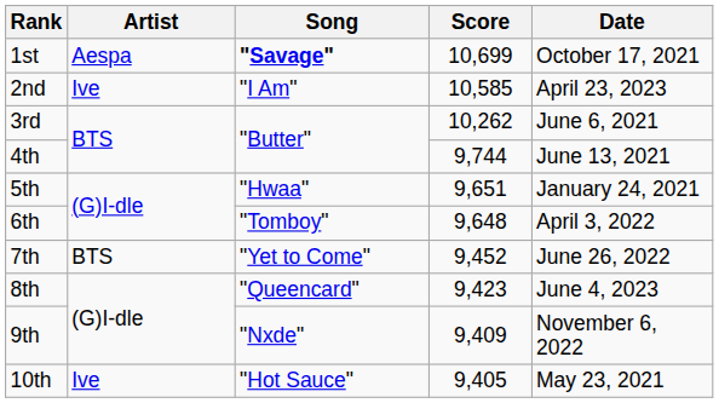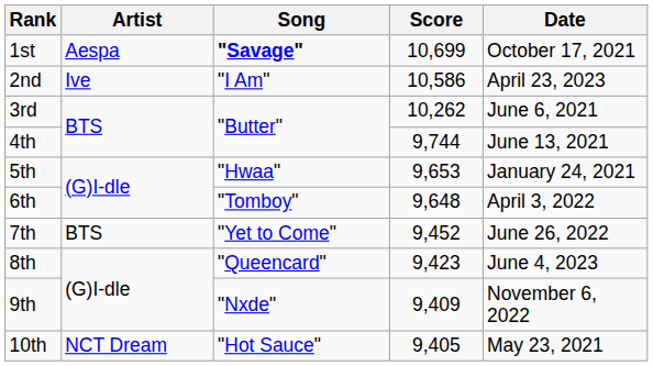 <table class="wikitable">
 <tr>
 <th>Rank</th>
 <th style="width:120px;">Artist</th>
 <th style="width:140px;">Song</th>
 <th style="width:70px;">Score</th>
 <th style="width:130px;">Date</th>
 </tr>
 <tr>
 <td>1st</td>
 <td><a href='#'>Aespa</a></td>
 <td><strong>"<a href='#'>Savage</a>"</strong></td>
 <td style="text-align:center">10,699</td>
 <td>October 17, 2021</td>
 </tr>
 <tr>
 <td>2nd</td>
 <td><a href='#'>Ive</a></td>
 <td>"<a href='#'>I Am</a>"</td>
-<td style="text-align:center">10,585</td>
+<td style="text-align:center">10,586</td>
 <td>April 23, 2023</td>
 </tr>
 <tr>
 <td>3rd</td>
 <td rowspan="2"><a href='#'>BTS</a></td>
 <td rowspan="2">"<a href='#'>Butter</a>"</td>
 <td style="text-align:center">10,262</td>
 <td>June 6, 2021</td>
 </tr>
 <tr>
 <td>4th</td>
 <td style="text-align:center">9,744</td>
 <td>June 13, 2021</td>
 </tr>
 <tr>
 <td>5th</td>
 <td rowspan="2"><a href='#'>(G)I-dle</a></td>
 <td>"<a href='#'>Hwaa</a>"</td>
-<td style="text-align:center">9,651</td>
+<td style="text-align:center">9,653</td>
 <td>January 24, 2021</td>
 </tr>
 <tr>
 <td>6th</td>
 <td>"<a href='#'>Tomboy</a>"</td>
 <td style="text-align:center">9,648</td>
 <td>April 3, 2022</td>
 </tr>
 <tr>
 <td>7th</td>
 <td>BTS</td>
 <td>"<a href='#'>Yet to Come</a>"</td>
 <td style="text-align:center">9,452</td>
 <td>June 26, 2022</td>
 </tr>
 <tr>
 <td>8th</td>
 <td rowspan="2">(G)I-dle</td>
 <td>"<a href='#'>Queencard</a>"</td>
 <td style="text-align:center">9,423</td>
 <td>June 4, 2023</td>
 </tr>
 <tr>
 <td>9th</td>
 <td>"<a href='#'>Nxde</a>"</td>
 <td style="text-align:center">9,409</td>
 <td>November 6, 2022</td>
 </tr>
 <tr>
 <td>10th</td>
-<td><a href='#'>Ive</a></td>
+<td><a href='#'>NCT Dream</a></td>
 <td>"<a href='#'>Hot Sauce</a>"</td>
 <td style="text-align:center">9,405</td>
 <td>May 23, 2021</td>
 </tr>
 </table>
